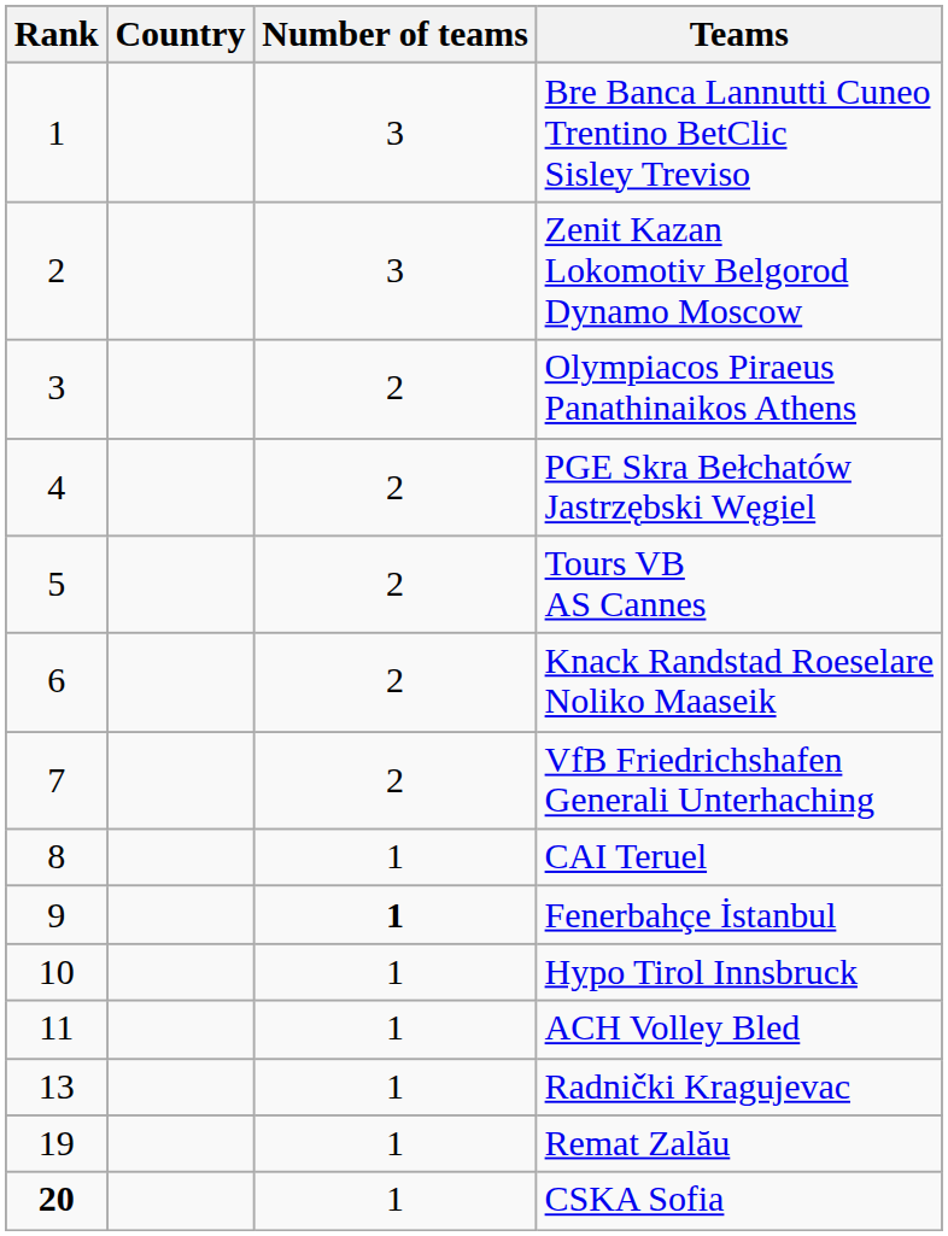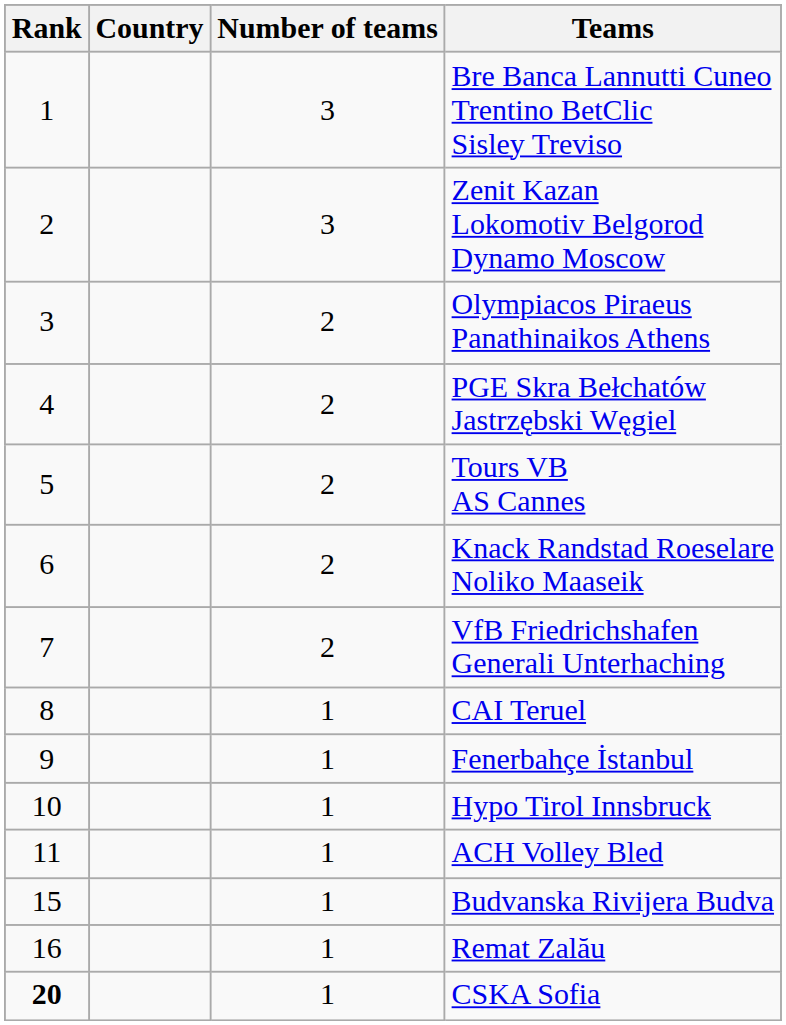 <table class="wikitable" style="text-align:left">
 <tr>
 <th>Rank</th>
 <th>Country</th>
 <th>Number of teams</th>
 <th>Teams</th>
 </tr>
 <tr>
 <td align="center">1</td>
 <td></td>
 <td align="center">3</td>
 <td><a href='#'>Bre Banca Lannutti Cuneo</a><br> <a href='#'>Trentino BetClic</a><br> <a href='#'>Sisley Treviso</a></td>
 </tr>
 <tr>
 <td align="center">2</td>
 <td></td>
 <td align="center">3</td>
 <td><a href='#'>Zenit Kazan</a><br> <a href='#'>Lokomotiv Belgorod</a><br> <a href='#'>Dynamo Moscow</a></td>
 </tr>
 <tr>
 <td align="center">3</td>
 <td></td>
 <td align="center">2</td>
 <td><a href='#'>Olympiacos Piraeus</a><br> <a href='#'>Panathinaikos Athens</a></td>
 </tr>
 <tr>
 <td align="center">4</td>
 <td></td>
 <td align="center">2</td>
 <td><a href='#'>PGE Skra Bełchatów</a><br> <a href='#'>Jastrzębski Węgiel</a></td>
 </tr>
 <tr>
 <td align="center">5</td>
 <td></td>
 <td align="center">2</td>
 <td><a href='#'>Tours VB</a><br> <a href='#'>AS Cannes</a></td>
 </tr>
 <tr>
 <td align="center">6</td>
 <td></td>
 <td align="center">2</td>
 <td><a href='#'>Knack Randstad Roeselare</a><br> <a href='#'>Noliko Maaseik</a></td>
 </tr>
 <tr>
 <td align="center">7</td>
 <td></td>
 <td align="center">2</td>
 <td><a href='#'>VfB Friedrichshafen</a><br> <a href='#'>Generali Unterhaching</a></td>
 </tr>
 <tr>
 <td align="center">8</td>
 <td></td>
 <td align="center">1</td>
 <td><a href='#'>CAI Teruel</a></td>
 </tr>
 <tr>
 <td align="center">9</td>
 <td></td>
-<td align="center"><strong>1</strong></td>
+<td align="center">1</td>
 <td><a href='#'>Fenerbahçe İstanbul</a></td>
 </tr>
 <tr>
 <td align="center">10</td>
 <td></td>
 <td align="center">1</td>
 <td><a href='#'>Hypo Tirol Innsbruck</a></td>
 </tr>
 <tr>
 <td align="center">11</td>
 <td></td>
 <td align="center">1</td>
 <td><a href='#'>ACH Volley Bled</a></td>
 </tr>
 <tr>
-<td align="center">13</td>
+<td align="center">15</td>
 <td></td>
 <td align="center">1</td>
-<td><a href='#'>Radnički Kragujevac</a></td>
+<td><a href='#'>Budvanska Rivijera Budva</a></td>
 </tr>
 <tr>
-<td align="center">19</td>
+<td align="center">16</td>
 <td></td>
 <td align="center">1</td>
 <td><a href='#'>Remat Zalău</a></td>
 </tr>
 <tr>
 <td align="center"><strong>20</strong></td>
 <td></td>
 <td align="center">1</td>
 <td><a href='#'>CSKA Sofia</a></td>
 </tr>
 </table>
